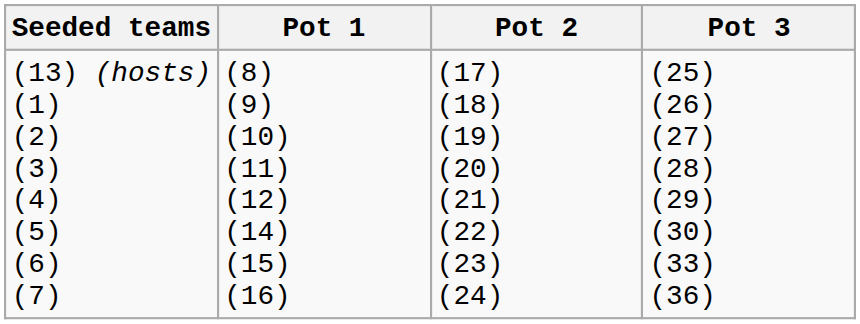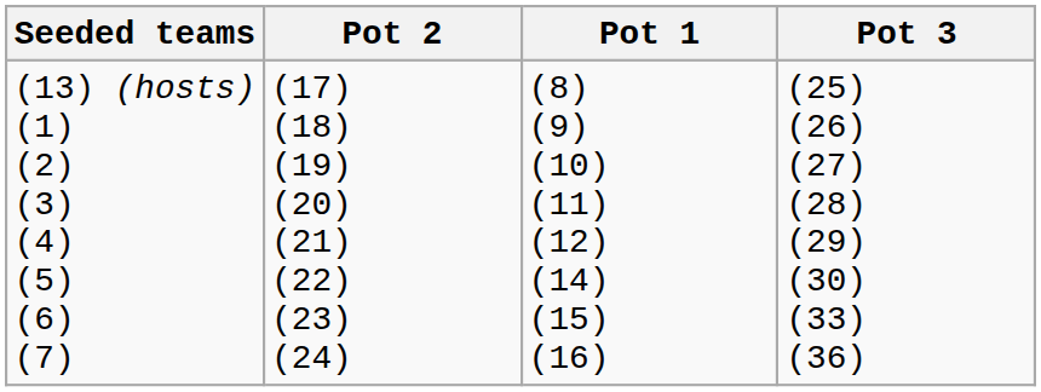 <table class="wikitable">
 <tr>
 <th width=25%>Seeded teams</th>
+<th width=25%>Pot 2</th>
 <th width=25%>Pot 1</th>
-<th width=25%>Pot 2</th>
 <th width=25%>Pot 3</th>
 </tr>
 <tr>
 <td> (13) <em>(hosts)</em><br> (1) <br> (2) <br> (3) <br> (4) <br> (5) <br> (6)<br> (7)</td>
+<td> (17)<br> (18)<br> (19)<br> (20)<br> (21)<br> (22)<br> (23)<br> (24)</td>
 <td> (8)<br> (9)<br> (10)<br> (11)<br> (12)<br> (14)<br> (15)<br> (16)</td>
-<td> (17)<br> (18)<br> (19)<br> (20)<br> (21)<br> (22)<br> (23)<br> (24)</td>
 <td> (25)<br> (26)<br> (27)<br> (28)<br> (29)<br> (30)<br> (33)<br> (36)</td>
 </tr>
 </table>
